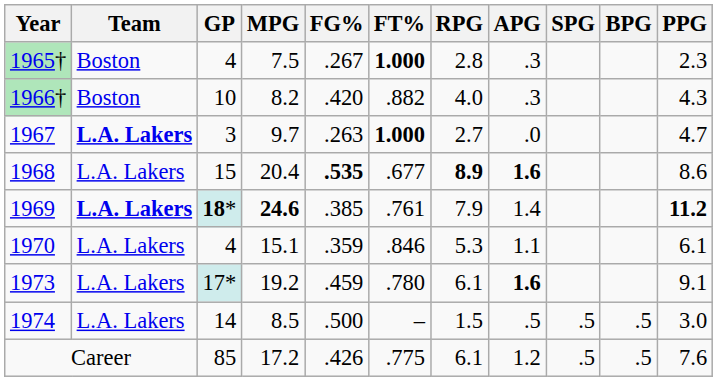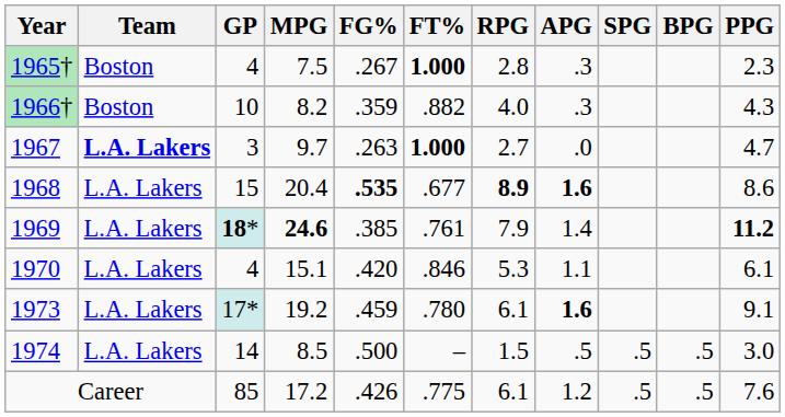 <table class="wikitable sortable" style="font-size:95%; text-align:right;">
 <tr>
 <th>Year</th>
 <th>Team</th>
 <th>GP</th>
 <th>MPG</th>
 <th>FG%</th>
 <th>FT%</th>
 <th>RPG</th>
 <th>APG</th>
 <th>SPG</th>
 <th>BPG</th>
 <th>PPG</th>
 </tr>
 <tr>
 <td style="text-align:left;background:#afe6ba;"><a href='#'>1965</a>†</td>
 <td style="text-align:left;"><a href='#'>Boston</a></td>
 <td>4</td>
 <td>7.5</td>
 <td>.267</td>
 <td><strong>1.000</strong></td>
 <td>2.8</td>
 <td>.3</td>
 <td></td>
 <td></td>
 <td>2.3</td>
 </tr>
 <tr>
 <td style="text-align:left;background:#afe6ba;"><a href='#'>1966</a>†</td>
 <td style="text-align:left;"><a href='#'>Boston</a></td>
 <td>10</td>
 <td>8.2</td>
-<td>.420</td>
+<td>.359</td>
 <td>.882</td>
 <td>4.0</td>
 <td>.3</td>
 <td></td>
 <td></td>
 <td>4.3</td>
 </tr>
 <tr>
 <td style="text-align:left;"><a href='#'>1967</a></td>
 <td style="text-align:left;"><strong><a href='#'>L.A. Lakers</a></strong></td>
 <td>3</td>
 <td>9.7</td>
 <td>.263</td>
 <td><strong>1.000</strong></td>
 <td>2.7</td>
 <td>.0</td>
 <td></td>
 <td></td>
 <td>4.7</td>
 </tr>
 <tr>
 <td style="text-align:left;"><a href='#'>1968</a></td>
 <td style="text-align:left;"><a href='#'>L.A. Lakers</a></td>
 <td>15</td>
 <td>20.4</td>
 <td><strong>.535</strong></td>
 <td>.677</td>
 <td><strong>8.9</strong></td>
 <td><strong>1.6</strong></td>
 <td></td>
 <td></td>
 <td>8.6</td>
 </tr>
 <tr>
 <td style="text-align:left;"><a href='#'>1969</a></td>
-<td style="text-align:left;"><strong><a href='#'>L.A. Lakers</a></strong></td>
+<td style="text-align:left;"><a href='#'>L.A. Lakers</a></td>
 <td style="background:#cfecec;"><strong>18</strong>*</td>
 <td><strong>24.6</strong></td>
 <td>.385</td>
 <td>.761</td>
 <td>7.9</td>
 <td>1.4</td>
 <td></td>
 <td></td>
 <td><strong>11.2</strong></td>
 </tr>
 <tr>
 <td style="text-align:left;"><a href='#'>1970</a></td>
 <td style="text-align:left;"><a href='#'>L.A. Lakers</a></td>
 <td>4</td>
 <td>15.1</td>
-<td>.359</td>
+<td>.420</td>
 <td>.846</td>
 <td>5.3</td>
 <td>1.1</td>
 <td></td>
 <td></td>
 <td>6.1</td>
 </tr>
 <tr>
 <td style="text-align:left;"><a href='#'>1973</a></td>
 <td style="text-align:left;"><a href='#'>L.A. Lakers</a></td>
 <td style="background:#CFECEC;">17*</td>
 <td>19.2</td>
 <td>.459</td>
 <td>.780</td>
 <td>6.1</td>
 <td><strong>1.6</strong></td>
 <td></td>
 <td></td>
 <td>9.1</td>
 </tr>
 <tr>
 <td style="text-align:left;"><a href='#'>1974</a></td>
 <td style="text-align:left;"><a href='#'>L.A. Lakers</a></td>
 <td>14</td>
 <td>8.5</td>
 <td>.500</td>
 <td>–</td>
 <td>1.5</td>
 <td>.5</td>
 <td>.5</td>
 <td>.5</td>
 <td>3.0</td>
 </tr>
 <tr class="sortbottom">
 <td style="text-align:center;" colspan="2">Career</td>
 <td>85</td>
 <td>17.2</td>
 <td>.426</td>
 <td>.775</td>
 <td>6.1</td>
 <td>1.2</td>
 <td>.5</td>
 <td>.5</td>
 <td>7.6</td>
 </tr>
 </table>
